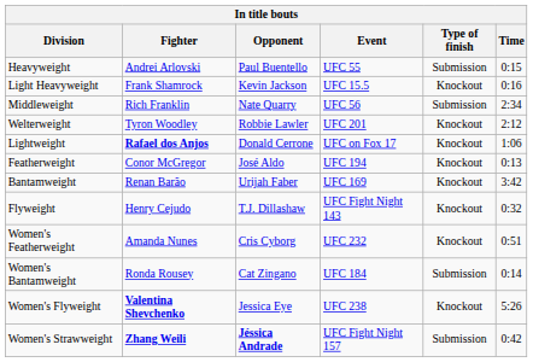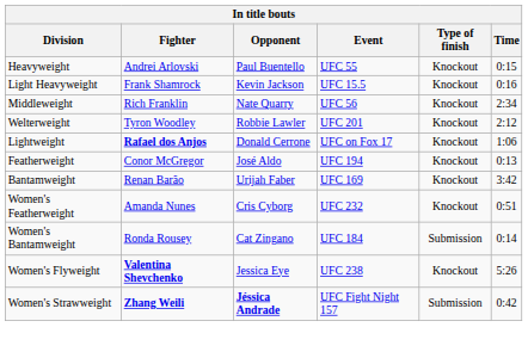 <table class=wikitable style="font-size:85%;">
 <tr>
 <th colspan=6>In title bouts</th>
 </tr>
 <tr>
 <th>Division</th>
 <th>Fighter</th>
 <th>Opponent</th>
 <th>Event</th>
 <th>Type of finish</th>
 <th>Time</th>
 </tr>
 <tr>
 <td>Heavyweight</td>
 <td> <a href='#'>Andrei Arlovski</a></td>
 <td><a href='#'>Paul Buentello</a></td>
 <td><a href='#'>UFC 55</a></td>
-<td align=center>Submission</td>
+<td align=center>Knockout</td>
 <td align=center>0:15</td>
 </tr>
 <tr>
 <td>Light Heavyweight</td>
 <td> <a href='#'>Frank Shamrock</a></td>
 <td><a href='#'>Kevin Jackson</a></td>
 <td><a href='#'>UFC 15.5</a></td>
 <td align=center>Knockout</td>
 <td align=center>0:16</td>
 </tr>
 <tr>
 <td>Middleweight</td>
 <td> <a href='#'>Rich Franklin</a></td>
 <td><a href='#'>Nate Quarry</a></td>
 <td><a href='#'>UFC 56</a></td>
-<td align=center>Submission</td>
+<td align=center>Knockout</td>
 <td align=center>2:34</td>
 </tr>
 <tr>
 <td>Welterweight</td>
 <td> <a href='#'>Tyron Woodley</a></td>
 <td><a href='#'>Robbie Lawler</a></td>
 <td><a href='#'>UFC 201</a></td>
 <td align=center>Knockout</td>
 <td align=center>2:12</td>
 </tr>
 <tr>
 <td>Lightweight</td>
 <td> <strong><a href='#'>Rafael dos Anjos</a></strong></td>
 <td><a href='#'>Donald Cerrone</a></td>
 <td><a href='#'>UFC on Fox 17</a></td>
 <td align=center>Knockout</td>
 <td align=center>1:06</td>
 </tr>
 <tr>
 <td>Featherweight</td>
 <td> <a href='#'>Conor McGregor</a></td>
 <td><a href='#'>José Aldo</a></td>
 <td><a href='#'>UFC 194</a></td>
 <td align=center>Knockout</td>
 <td align=center>0:13</td>
 </tr>
 <tr>
 <td>Bantamweight</td>
 <td> <a href='#'>Renan Barão</a></td>
 <td><a href='#'>Urijah Faber</a></td>
 <td><a href='#'>UFC 169</a></td>
 <td align=center>Knockout</td>
 <td align=center>3:42</td>
 </tr>
 <tr>
-<td>Flyweight</td>
-<td> <a href='#'>Henry Cejudo</a></td>
-<td><a href='#'>T.J. Dillashaw</a></td>
-<td><a href='#'>UFC Fight Night 143</a></td>
-<td align=center>Knockout</td>
-<td align=center>0:32</td>
-</tr>
-<tr>
 <td>Women's Featherweight</td>
 <td> <a href='#'>Amanda Nunes</a></td>
 <td><a href='#'>Cris Cyborg</a></td>
 <td><a href='#'>UFC 232</a></td>
 <td align=center>Knockout</td>
 <td align=center>0:51</td>
 </tr>
 <tr>
 <td>Women's Bantamweight</td>
 <td> <a href='#'>Ronda Rousey</a></td>
 <td><a href='#'>Cat Zingano</a></td>
 <td><a href='#'>UFC 184</a></td>
 <td align=center>Submission</td>
 <td align=center>0:14</td>
 </tr>
 <tr>
 <td>Women's Flyweight</td>
 <td><strong> <a href='#'>Valentina Shevchenko</a></strong></td>
 <td><a href='#'>Jessica Eye</a></td>
 <td><a href='#'>UFC 238</a></td>
 <td align=center>Knockout</td>
 <td align=center>5:26</td>
 </tr>
 <tr>
 <td>Women's Strawweight</td>
 <td> <strong><a href='#'>Zhang Weili</a></strong></td>
 <td><strong><a href='#'>Jéssica Andrade</a></strong></td>
 <td><a href='#'>UFC Fight Night 157</a></td>
 <td align=center>Submission</td>
 <td align=center>0:42</td>
 </tr>
 </table>
